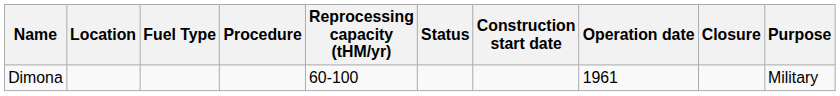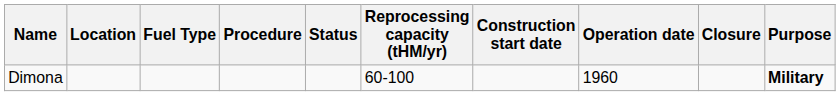 <table class="wikitable">
 <tr>
 <th>Name</th>
 <th>Location</th>
 <th>Fuel Type</th>
 <th>Procedure</th>
+<th>Status</th>
 <th>Reprocessing<br>capacity <br>(tHM/yr)</th>
-<th>Status</th>
 <th>Construction<br>start date</th>
 <th>Operation date</th>
 <th>Closure</th>
 <th>Purpose</th>
 </tr>
 <tr>
 <td>Dimona</td>
 <td></td>
 <td></td>
 <td></td>
+<td></td>
 <td>60-100</td>
 <td></td>
+<td>1960</td>
 <td></td>
-<td>1961</td>
-<td></td>
-<td>Military</td>
+<td><strong>Military</strong></td>
 </tr>
 </table>
